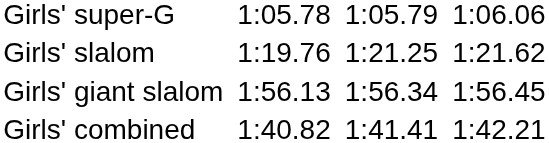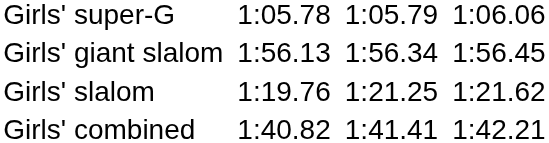 <table>
 <tr>
 <td>Girls' super-G<br></td>
 <td></td>
 <td>1:05.78</td>
 <td></td>
 <td>1:05.79</td>
 <td></td>
 <td>1:06.06</td>
 </tr>
 <tr>
+<td>Girls' giant slalom<br></td>
+<td></td>
+<td>1:56.13</td>
+<td></td>
+<td>1:56.34</td>
+<td></td>
+<td>1:56.45</td>
+</tr>
+<tr>
 <td>Girls' slalom<br></td>
 <td></td>
 <td>1:19.76</td>
 <td></td>
 <td>1:21.25</td>
 <td></td>
 <td>1:21.62</td>
-</tr>
-<tr>
-<td>Girls' giant slalom<br></td>
-<td></td>
-<td>1:56.13</td>
-<td></td>
-<td>1:56.34</td>
-<td></td>
-<td>1:56.45</td>
 </tr>
 <tr>
 <td>Girls' combined<br></td>
 <td></td>
 <td>1:40.82</td>
 <td></td>
 <td>1:41.41</td>
 <td></td>
 <td>1:42.21</td>
 </tr>
 </table>
